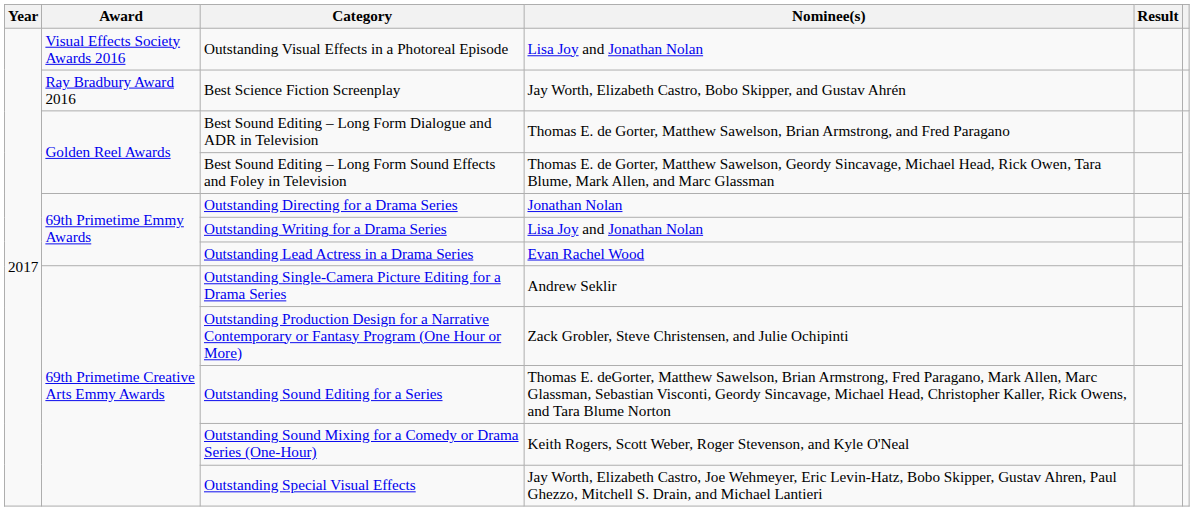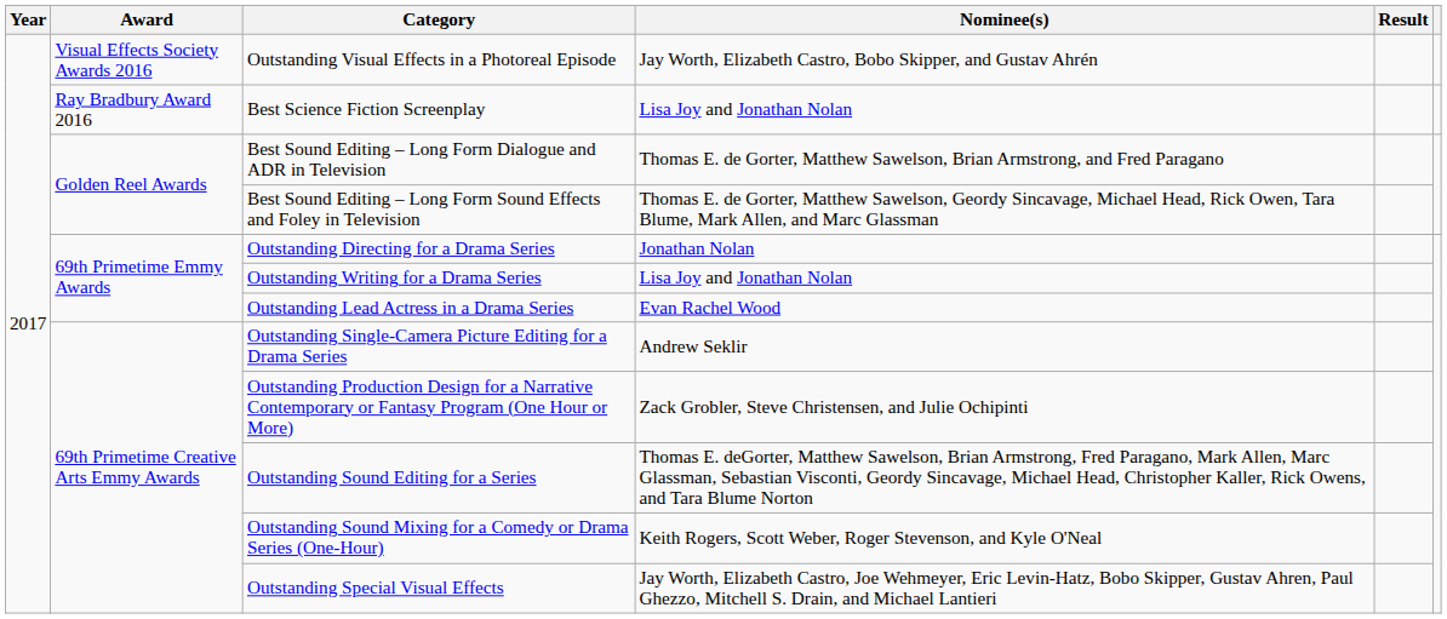 <table class="wikitable sortable plainrowheaders">
 <tr>
 <th>Year</th>
 <th>Award</th>
 <th>Category</th>
 <th>Nominee(s)</th>
 <th>Result</th>
 <th class="unsortable"></th>
 </tr>
 <tr>
 <td rowspan="12">2017</td>
 <td scope="row"><a href='#'>Visual Effects Society Awards 2016</a></td>
 <td scope="row">Outstanding Visual Effects in a Photoreal Episode</td>
-<td scope="row"><a href='#'>Lisa Joy</a> and <a href='#'>Jonathan Nolan</a></td>
+<td scope="row">Jay Worth, Elizabeth Castro, Bobo Skipper, and Gustav Ahrén</td>
 <td></td>
 <td></td>
 </tr>
 <tr>
 <td rowspan="1"><a href='#'>Ray Bradbury Award</a> 2016</td>
 <td scope="row">Best Science Fiction Screenplay</td>
-<td scope="row">Jay Worth, Elizabeth Castro, Bobo Skipper, and Gustav Ahrén</td>
+<td scope="row"><a href='#'>Lisa Joy</a> and <a href='#'>Jonathan Nolan</a></td>
 <td></td>
 <td></td>
 </tr>
 <tr>
 <td rowspan="2"><a href='#'>Golden Reel Awards</a></td>
 <td scope="row">Best Sound Editing – Long Form Dialogue and ADR in Television</td>
 <td scope="row">Thomas E. de Gorter, Matthew Sawelson, Brian Armstrong, and Fred Paragano</td>
 <td></td>
 <td rowspan="2"></td>
 </tr>
 <tr>
 <td scope="row">Best Sound Editing – Long Form Sound Effects and Foley in Television</td>
 <td scope="row">Thomas E. de Gorter, Matthew Sawelson, Geordy Sincavage, Michael Head, Rick Owen, Tara Blume, Mark Allen, and Marc Glassman</td>
 <td></td>
 </tr>
 <tr>
 <td rowspan="3"><a href='#'>69th Primetime Emmy Awards</a></td>
 <td scope="row"><a href='#'>Outstanding Directing for a Drama Series</a></td>
 <td scope="row"><a href='#'>Jonathan Nolan</a></td>
 <td></td>
 <td rowspan="8" style="text-align:center;"></td>
 </tr>
 <tr>
 <td scope="row"><a href='#'>Outstanding Writing for a Drama Series</a></td>
 <td scope="row"><a href='#'>Lisa Joy</a> and <a href='#'>Jonathan Nolan</a></td>
 <td></td>
 </tr>
 <tr>
 <td scope="row"><a href='#'>Outstanding Lead Actress in a Drama Series</a></td>
 <td scope="row"><a href='#'>Evan Rachel Wood</a></td>
 <td></td>
 </tr>
 <tr>
 <td rowspan="5"><a href='#'>69th Primetime Creative Arts Emmy Awards</a></td>
 <td scope="row"><a href='#'>Outstanding Single-Camera Picture Editing for a Drama Series</a></td>
 <td scope="row">Andrew Seklir</td>
 <td></td>
 </tr>
 <tr>
 <td scope="row"><a href='#'>Outstanding Production Design for a Narrative Contemporary or Fantasy Program (One Hour or More)</a></td>
 <td scope="row">Zack Grobler, Steve Christensen, and Julie Ochipinti</td>
 <td></td>
 </tr>
 <tr>
 <td scope="row"><a href='#'>Outstanding Sound Editing for a Series</a></td>
 <td scope="row">Thomas E. deGorter, Matthew Sawelson, Brian Armstrong, Fred Paragano, Mark Allen, Marc Glassman, Sebastian Visconti, Geordy Sincavage, Michael Head, Christopher Kaller, Rick Owens, and Tara Blume Norton</td>
 <td></td>
 </tr>
 <tr>
 <td scope="row"><a href='#'>Outstanding Sound Mixing for a Comedy or Drama Series (One-Hour)</a></td>
 <td scope="row">Keith Rogers, Scott Weber, Roger Stevenson, and Kyle O'Neal</td>
 <td></td>
 </tr>
 <tr>
 <td scope="row"><a href='#'>Outstanding Special Visual Effects</a></td>
 <td scope="row">Jay Worth, Elizabeth Castro, Joe Wehmeyer, Eric Levin-Hatz, Bobo Skipper, Gustav Ahren, Paul Ghezzo, Mitchell S. Drain, and Michael Lantieri</td>
 <td></td>
 </tr>
 </table>
